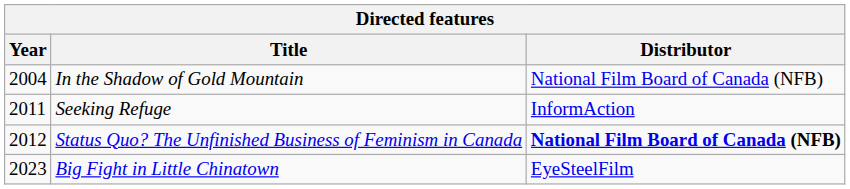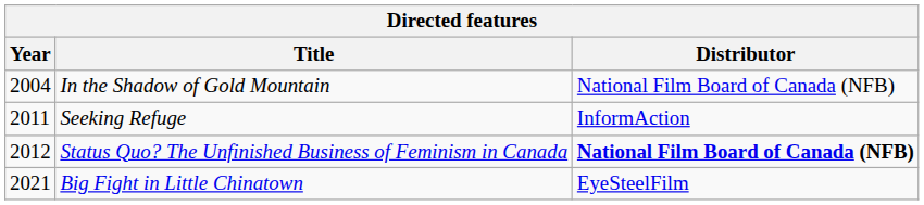 <table class="wikitable">
 <tr>
 <th colspan="3">Directed features</th>
 </tr>
 <tr>
 <th>Year</th>
 <th>Title</th>
 <th>Distributor</th>
 </tr>
 <tr>
 <td>2004</td>
 <td><em>In the Shadow of Gold Mountain</em></td>
 <td><a href='#'>National Film Board of Canada</a> (NFB)</td>
 </tr>
 <tr>
 <td>2011</td>
 <td><em>Seeking Refuge</em></td>
 <td><a href='#'>InformAction</a></td>
 </tr>
 <tr>
 <td>2012</td>
 <td><em><a href='#'>Status Quo? The Unfinished Business of Feminism in Canada</a></em></td>
 <td><strong><a href='#'>National Film Board of Canada</a> (NFB)</strong></td>
 </tr>
 <tr>
-<td>2023</td>
+<td>2021</td>
 <td><em><a href='#'>Big Fight in Little Chinatown</a></em></td>
 <td><a href='#'>EyeSteelFilm</a></td>
 </tr>
 </table>
